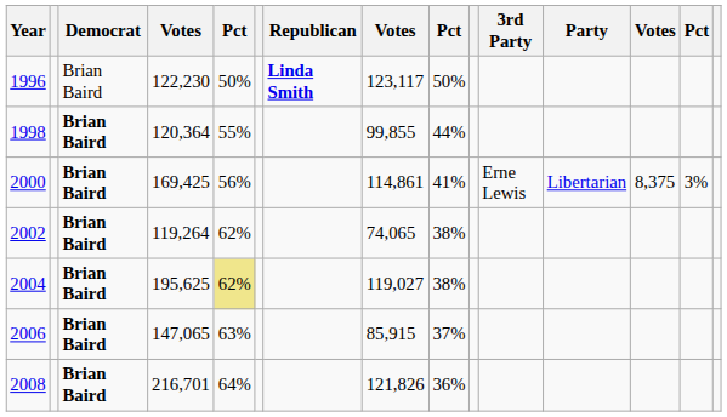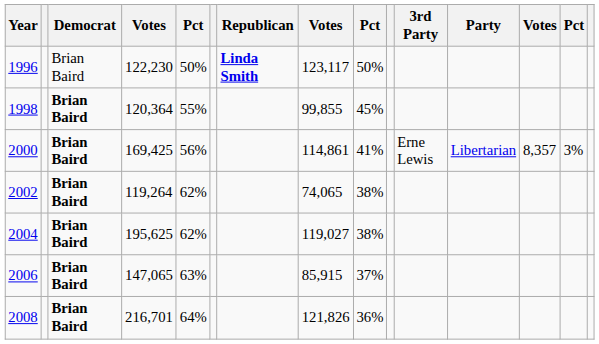 <table class="wikitable" style="margin:0.5em ; font-size:95%">
 <tr>
 <th>Year</th>
 <th></th>
 <th>Democrat</th>
 <th>Votes</th>
 <th>Pct</th>
 <th></th>
 <th>Republican</th>
 <th>Votes</th>
 <th>Pct</th>
 <th></th>
 <th>3rd Party</th>
 <th>Party</th>
 <th>Votes</th>
 <th>Pct</th>
 <th></th>
 </tr>
 <tr>
 <td><a href='#'>1996</a></td>
 <td></td>
 <td>Brian Baird</td>
 <td>122,230</td>
 <td>50%</td>
 <td></td>
 <td><strong><a href='#'>Linda Smith</a></strong></td>
 <td>123,117</td>
 <td>50%</td>
 <td></td>
 <td></td>
 <td></td>
 <td></td>
 <td></td>
 <td></td>
 </tr>
 <tr>
 <td><a href='#'>1998</a></td>
 <td></td>
 <td><strong>Brian Baird</strong></td>
 <td>120,364</td>
 <td>55%</td>
 <td></td>
 <td></td>
 <td>99,855</td>
-<td>44%</td>
+<td>45%</td>
 <td></td>
 <td></td>
 <td></td>
 <td></td>
 <td></td>
 <td></td>
 </tr>
 <tr>
 <td><a href='#'>2000</a></td>
 <td></td>
 <td><strong>Brian Baird</strong></td>
 <td>169,425</td>
 <td>56%</td>
 <td></td>
 <td></td>
 <td>114,861</td>
 <td>41%</td>
 <td></td>
 <td>Erne Lewis</td>
 <td><a href='#'>Libertarian</a></td>
-<td>8,375</td>
+<td>8,357</td>
 <td>3%</td>
 <td></td>
 </tr>
 <tr>
 <td><a href='#'>2002</a></td>
 <td></td>
 <td><strong>Brian Baird</strong></td>
 <td>119,264</td>
 <td>62%</td>
 <td></td>
 <td></td>
 <td>74,065</td>
 <td>38%</td>
 <td></td>
 <td></td>
 <td></td>
 <td></td>
 <td></td>
 <td></td>
 </tr>
 <tr>
 <td><a href='#'>2004</a></td>
 <td></td>
 <td><strong>Brian Baird</strong></td>
 <td>195,625</td>
-<td style="background: khaki;">62%</td>
+<td>62%</td>
 <td></td>
 <td></td>
 <td>119,027</td>
 <td>38%</td>
 <td></td>
 <td></td>
 <td></td>
 <td></td>
 <td></td>
 <td></td>
 </tr>
 <tr>
 <td><a href='#'>2006</a></td>
 <td></td>
 <td><strong>Brian Baird</strong></td>
 <td>147,065</td>
 <td>63%</td>
 <td></td>
 <td></td>
 <td>85,915</td>
 <td>37%</td>
 <td></td>
 <td></td>
 <td></td>
 <td></td>
 <td></td>
 <td></td>
 </tr>
 <tr>
 <td><a href='#'>2008</a></td>
 <td></td>
 <td><strong>Brian Baird</strong></td>
 <td>216,701</td>
 <td>64%</td>
 <td></td>
 <td></td>
 <td>121,826</td>
 <td>36%</td>
 <td></td>
 <td></td>
 <td></td>
 <td></td>
 <td></td>
 <td></td>
 </tr>
 </table>
